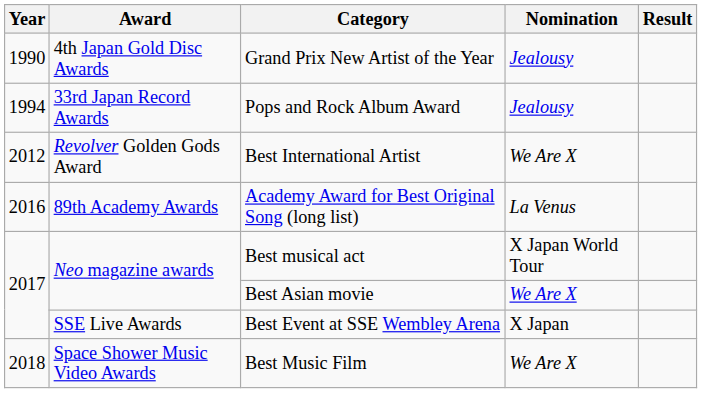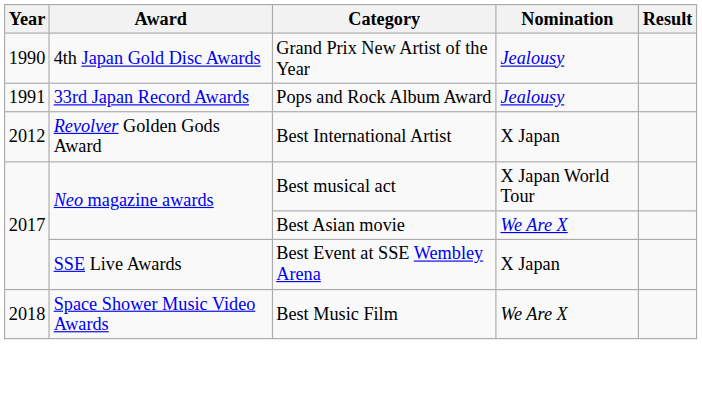 <table class="wikitable">
 <tr>
 <th>Year</th>
 <th>Award</th>
 <th>Category</th>
 <th>Nomination</th>
 <th>Result</th>
 </tr>
 <tr>
 <td>1990</td>
 <td>4th <a href='#'>Japan Gold Disc Awards</a></td>
 <td>Grand Prix New Artist of the Year</td>
 <td><em><a href='#'>Jealousy</a></em></td>
 <td></td>
 </tr>
 <tr>
-<td>1994</td>
+<td>1991</td>
 <td><a href='#'>33rd Japan Record Awards</a></td>
 <td>Pops and Rock Album Award</td>
 <td><em><a href='#'>Jealousy</a></em></td>
 <td></td>
 </tr>
 <tr>
 <td>2012</td>
 <td><em><a href='#'>Revolver</a></em> Golden Gods Award</td>
 <td>Best International Artist</td>
-<td><em>We Are X</em></td>
-<td></td>
-</tr>
-<tr>
-<td>2016</td>
-<td><a href='#'>89th Academy Awards</a></td>
-<td><a href='#'>Academy Award for Best Original Song</a> (long list)</td>
-<td><em>La Venus</em></td>
+<td>X Japan</td>
 <td></td>
 </tr>
 <tr>
 <td rowspan="3">2017</td>
 <td rowspan="2"><a href='#'><em>Neo</em> magazine awards</a></td>
 <td>Best musical act</td>
 <td>X Japan World Tour</td>
 <td></td>
 </tr>
 <tr>
 <td>Best Asian movie</td>
 <td><em><a href='#'>We Are X</a></em></td>
 <td></td>
 </tr>
 <tr>
 <td><a href='#'>SSE</a> Live Awards</td>
 <td>Best Event at SSE <a href='#'>Wembley Arena</a></td>
 <td>X Japan</td>
 <td></td>
 </tr>
 <tr>
 <td>2018</td>
 <td><a href='#'>Space Shower Music Video Awards</a></td>
 <td>Best Music Film</td>
 <td><em>We Are X</em></td>
 <td></td>
 </tr>
 </table>
